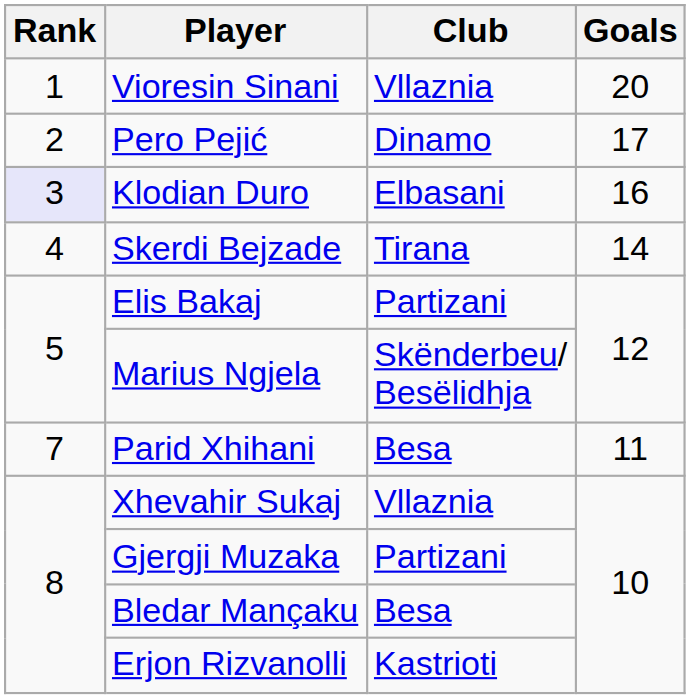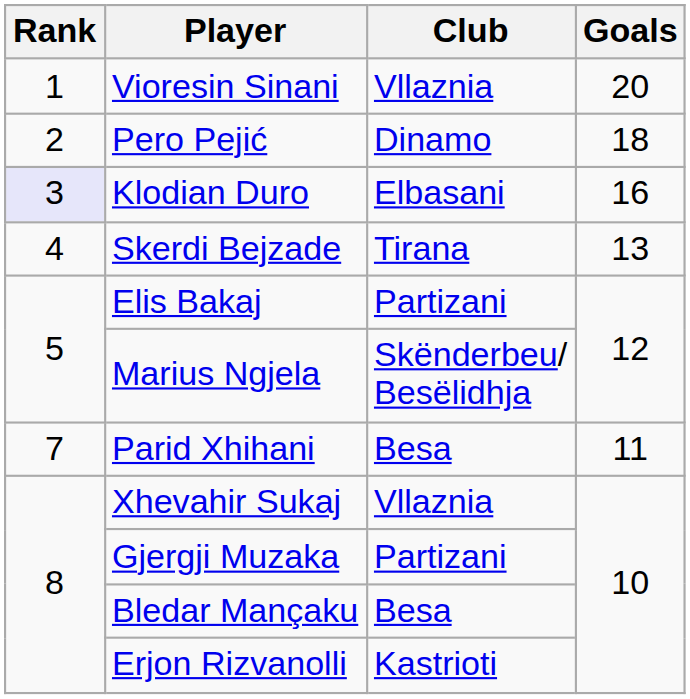 <table class="wikitable" style="text-align:center">
 <tr>
 <th>Rank</th>
 <th>Player</th>
 <th>Club</th>
 <th>Goals</th>
 </tr>
 <tr>
 <td>1</td>
 <td align="left"> <a href='#'>Vioresin Sinani</a></td>
 <td align="left"><a href='#'>Vllaznia</a></td>
 <td>20</td>
 </tr>
 <tr>
 <td>2</td>
 <td align="left"> <a href='#'>Pero Pejić</a></td>
 <td align="left"><a href='#'>Dinamo</a></td>
-<td>17</td>
+<td>18</td>
 </tr>
 <tr>
 <td style="background: lavender;">3</td>
 <td align="left"> <a href='#'>Klodian Duro</a></td>
 <td align="left"><a href='#'>Elbasani</a></td>
 <td>16</td>
 </tr>
 <tr>
 <td>4</td>
 <td align="left"> <a href='#'>Skerdi Bejzade</a></td>
 <td align="left"><a href='#'>Tirana</a></td>
-<td>14</td>
+<td>13</td>
 </tr>
 <tr>
 <td rowspan="2">5</td>
 <td align="left"> <a href='#'>Elis Bakaj</a></td>
 <td align="left"><a href='#'>Partizani</a></td>
 <td rowspan="2">12</td>
 </tr>
 <tr>
 <td align="left"> <a href='#'>Marius Ngjela</a></td>
 <td align="left"><a href='#'>Skënderbeu</a>/<br><a href='#'>Besëlidhja</a></td>
 </tr>
 <tr>
 <td>7</td>
 <td align="left"> <a href='#'>Parid Xhihani</a></td>
 <td align="left"><a href='#'>Besa</a></td>
 <td>11</td>
 </tr>
 <tr>
 <td rowspan="4">8</td>
 <td align="left"> <a href='#'>Xhevahir Sukaj</a></td>
 <td align="left"><a href='#'>Vllaznia</a></td>
 <td rowspan="4">10</td>
 </tr>
 <tr>
 <td align="left"> <a href='#'>Gjergji Muzaka</a></td>
 <td align="left"><a href='#'>Partizani</a></td>
 </tr>
 <tr>
 <td align="left"> <a href='#'>Bledar Mançaku</a></td>
 <td align="left"><a href='#'>Besa</a></td>
 </tr>
 <tr>
 <td align="left"> <a href='#'>Erjon Rizvanolli</a></td>
 <td align="left"><a href='#'>Kastrioti</a></td>
 </tr>
 </table>
